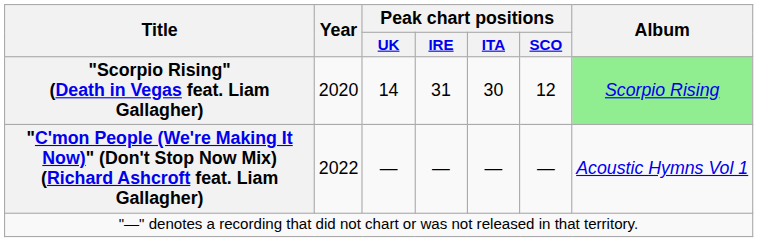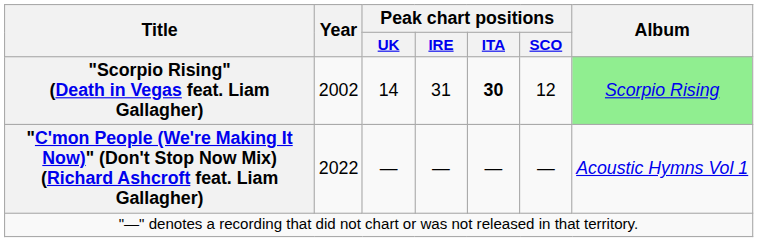 <table class="wikitable plainrowheaders" style="text-align:center;">
 <tr>
 <th scope="col" rowspan="2" style="width:17em;">Title</th>
 <th scope="col" rowspan="2" style="width:1em;">Year</th>
 <th scope="col" colspan="4">Peak chart positions</th>
 <th scope="col" rowspan="2">Album</th>
 </tr>
 <tr>
 <th scope="col" style="width:3em;font-size:85%;"><a href='#'>UK</a><br></th>
 <th scope="col" style="width:3em;font-size:85%;"><a href='#'>IRE</a><br></th>
 <th scope="col" style="width:3em;font-size:85%;"><a href='#'>ITA</a><br></th>
 <th scope="col" style="width:3em;font-size:85%;"><a href='#'>SCO</a><br></th>
 </tr>
 <tr>
 <th scope="row">"Scorpio Rising"<br><span>(<a href='#'>Death in Vegas</a> feat. Liam Gallagher)</span></th>
-<td>2020</td>
+<td>2002</td>
 <td>14</td>
 <td>31</td>
-<td>30</td>
+<td><strong>30</strong></td>
 <td>12</td>
 <td style="background: lightgreen;"><em><a href='#'>Scorpio Rising</a></em></td>
 </tr>
 <tr>
 <th scope="row">"<a href='#'>C'mon People (We're Making It Now)</a>" (Don't Stop Now Mix)<br><span>(<a href='#'>Richard Ashcroft</a> feat. Liam Gallagher)</span></th>
 <td>2022</td>
 <td>—</td>
 <td>—</td>
 <td>—</td>
 <td>—</td>
 <td><em><a href='#'>Acoustic Hymns Vol 1</a></em></td>
 </tr>
 <tr>
 <td colspan="7" style="font-size:85%">"—" denotes a recording that did not chart or was not released in that territory.</td>
 </tr>
 </table>
